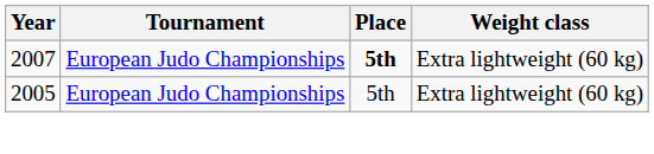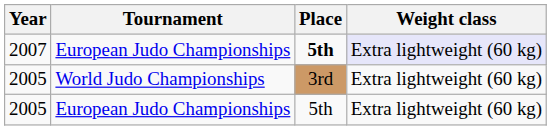 <table class=wikitable>
 <tr>
 <th>Year</th>
 <th>Tournament</th>
 <th>Place</th>
 <th>Weight class</th>
 </tr>
 <tr>
 <td>2007</td>
 <td><a href='#'>European Judo Championships</a></td>
 <td align="center"><strong>5th</strong></td>
+<td style="background: lavender;">Extra lightweight (60 kg)</td>
+</tr>
+<tr>
+<td>2005</td>
+<td><a href='#'>World Judo Championships</a></td>
+<td bgcolor="cc9966" align="center">3rd</td>
 <td>Extra lightweight (60 kg)</td>
 </tr>
 <tr>
 <td>2005</td>
 <td><a href='#'>European Judo Championships</a></td>
 <td align="center">5th</td>
 <td>Extra lightweight (60 kg)</td>
 </tr>
 </table>
